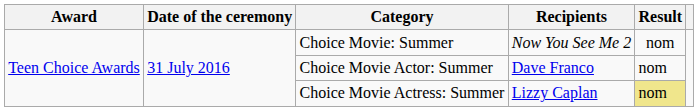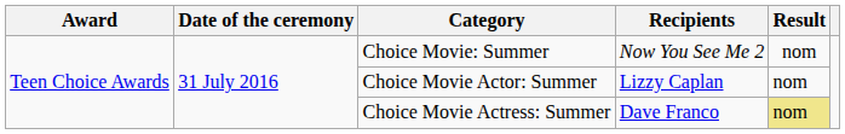 <table class="wikitable plainrowheaders sortable">
 <tr>
 <th scope="col">Award</th>
 <th scope="col">Date of the ceremony</th>
 <th scope="col">Category</th>
 <th scope="col">Recipients</th>
 <th scope="col">Result</th>
 <th class="unsortable" scope="col"></th>
 </tr>
 <tr>
 <td rowspan="3" scope="row"><a href='#'>Teen Choice Awards</a></td>
 <td rowspan="3"><a href='#'>31 July 2016</a></td>
 <td>Choice Movie: Summer</td>
 <td><em>Now You See Me 2</em></td>
 <td align="center">nom</td>
 <td rowspan="3"></td>
 </tr>
 <tr>
 <td>Choice Movie Actor: Summer</td>
-<td><a href='#'>Dave Franco</a></td>
+<td><a href='#'>Lizzy Caplan</a></td>
 <td>nom</td>
 </tr>
 <tr>
 <td>Choice Movie Actress: Summer</td>
-<td><a href='#'>Lizzy Caplan</a></td>
+<td><a href='#'>Dave Franco</a></td>
 <td style="background: khaki;">nom</td>
 </tr>
 </table>
